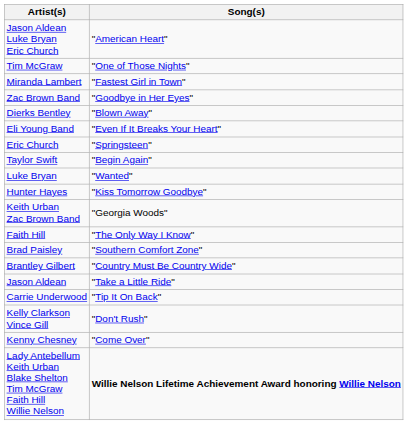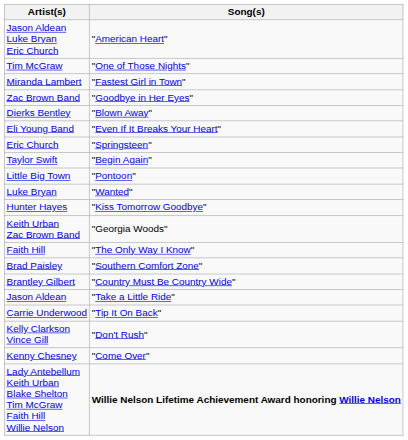 <table class="wikitable">
 <tr>
 <th>Artist(s)</th>
 <th>Song(s)</th>
 </tr>
 <tr>
 <td><a href='#'>Jason Aldean</a><br><a href='#'>Luke Bryan</a><br><a href='#'>Eric Church</a></td>
 <td>"<a href='#'>American Heart</a>"</td>
 </tr>
 <tr>
 <td><a href='#'>Tim McGraw</a></td>
 <td>"<a href='#'>One of Those Nights</a>"</td>
 </tr>
 <tr>
 <td><a href='#'>Miranda Lambert</a></td>
 <td>"<a href='#'>Fastest Girl in Town</a>"</td>
 </tr>
 <tr>
 <td><a href='#'>Zac Brown Band</a></td>
 <td>"<a href='#'>Goodbye in Her Eyes</a>"</td>
 </tr>
 <tr>
 <td><a href='#'>Dierks Bentley</a></td>
 <td>"<a href='#'>Blown Away</a>"</td>
 </tr>
 <tr>
 <td><a href='#'>Eli Young Band</a></td>
 <td>"<a href='#'>Even If It Breaks Your Heart</a>"</td>
 </tr>
 <tr>
 <td><a href='#'>Eric Church</a></td>
 <td>"<a href='#'>Springsteen</a>"</td>
 </tr>
 <tr>
 <td><a href='#'>Taylor Swift</a></td>
 <td>"<a href='#'>Begin Again</a>"</td>
+</tr>
+<tr>
+<td><a href='#'>Little Big Town</a></td>
+<td>"<a href='#'>Pontoon</a>"</td>
 </tr>
 <tr>
 <td><a href='#'>Luke Bryan</a></td>
 <td>"<a href='#'>Wanted</a>"</td>
 </tr>
 <tr>
 <td><a href='#'>Hunter Hayes</a></td>
 <td>"<a href='#'>Kiss Tomorrow Goodbye</a>"</td>
 </tr>
 <tr>
 <td><a href='#'>Keith Urban</a><br><a href='#'>Zac Brown Band</a></td>
 <td>"Georgia Woods"</td>
 </tr>
 <tr>
 <td><a href='#'>Faith Hill</a></td>
 <td>"<a href='#'>The Only Way I Know</a>"</td>
 </tr>
 <tr>
 <td><a href='#'>Brad Paisley</a></td>
 <td>"<a href='#'>Southern Comfort Zone</a>"</td>
 </tr>
 <tr>
 <td><a href='#'>Brantley Gilbert</a></td>
 <td>"<a href='#'>Country Must Be Country Wide</a>"</td>
 </tr>
 <tr>
 <td><a href='#'>Jason Aldean</a></td>
 <td>"<a href='#'>Take a Little Ride</a>"</td>
 </tr>
 <tr>
 <td><a href='#'>Carrie Underwood</a></td>
 <td>"<a href='#'>Tip It On Back</a>"</td>
 </tr>
 <tr>
 <td><a href='#'>Kelly Clarkson</a><br><a href='#'>Vince Gill</a></td>
 <td>"<a href='#'>Don't Rush</a>"</td>
 </tr>
 <tr>
 <td><a href='#'>Kenny Chesney</a></td>
 <td>"<a href='#'>Come Over</a>"</td>
 </tr>
 <tr>
 <td><a href='#'>Lady Antebellum</a><br><a href='#'>Keith Urban</a><br><a href='#'>Blake Shelton</a><br><a href='#'>Tim McGraw</a><br><a href='#'>Faith Hill</a><br><a href='#'>Willie Nelson</a></td>
 <td><strong>Willie Nelson Lifetime Achievement Award honoring <a href='#'>Willie Nelson</a></strong></td>
 </tr>
 </table>
